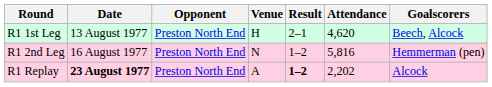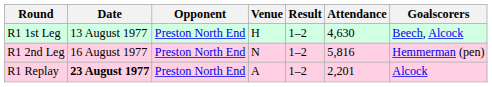 <table class="wikitable">
 <tr>
 <th>Round</th>
 <th>Date</th>
 <th>Opponent</th>
 <th>Venue</th>
 <th>Result</th>
 <th>Attendance</th>
 <th>Goalscorers</th>
 </tr>
 <tr style="background-color: #d0ffe3;">
 <td>R1 1st Leg</td>
 <td>13 August 1977</td>
 <td><a href='#'>Preston North End</a></td>
 <td>H</td>
-<td>2–1</td>
-<td>4,620</td>
+<td>1–2</td>
+<td>4,630</td>
 <td><a href='#'>Beech</a>, <a href='#'>Alcock</a></td>
 </tr>
 <tr style="background-color: #ffd0e3;">
 <td>R1 2nd Leg</td>
 <td>16 August 1977</td>
 <td><a href='#'>Preston North End</a></td>
 <td>N</td>
 <td>1–2</td>
 <td>5,816</td>
 <td><a href='#'>Hemmerman</a> (pen)</td>
 </tr>
 <tr style="background-color: #ffd0e3;">
 <td>R1 Replay</td>
 <td><strong>23 August 1977</strong></td>
 <td><a href='#'>Preston North End</a></td>
 <td>A</td>
-<td><strong>1–2</strong></td>
-<td>2,202</td>
+<td>1–2</td>
+<td>2,201</td>
 <td><a href='#'>Alcock</a></td>
 </tr>
 </table>
